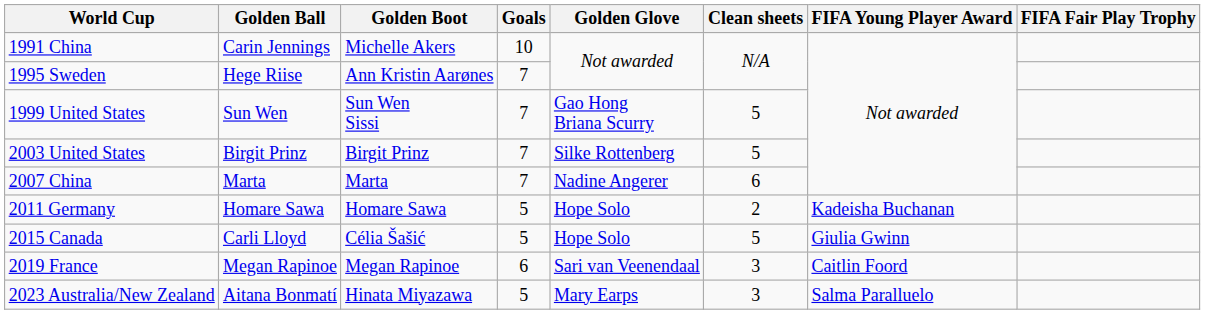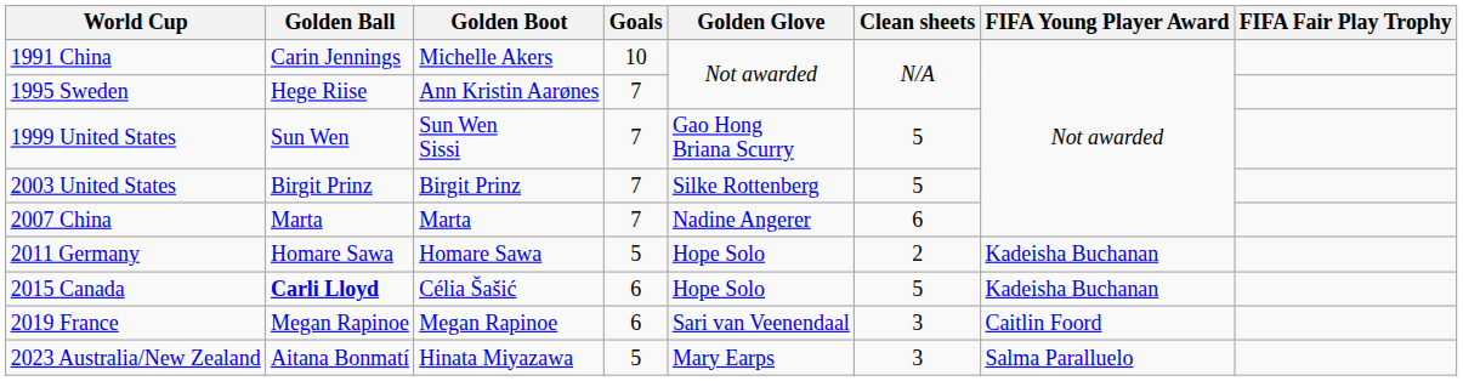 <table class="wikitable">
 <tr>
 <th>World Cup</th>
 <th>Golden Ball</th>
 <th>Golden Boot</th>
 <th>Goals</th>
 <th>Golden Glove</th>
 <th>Clean sheets</th>
 <th>FIFA Young Player Award</th>
 <th>FIFA Fair Play Trophy</th>
 </tr>
 <tr>
 <td> <a href='#'>1991 China</a></td>
 <td> <a href='#'>Carin Jennings</a></td>
 <td> <a href='#'>Michelle Akers</a></td>
 <td align=center>10</td>
 <td rowspan="2" align=center><em>Not awarded</em></td>
 <td rowspan="2" align=center><em>N/A</em></td>
 <td rowspan="5" align=center><em>Not awarded</em></td>
 <td></td>
 </tr>
 <tr>
 <td> <a href='#'>1995 Sweden</a></td>
 <td> <a href='#'>Hege Riise</a></td>
 <td> <a href='#'>Ann Kristin Aarønes</a></td>
 <td align=center>7</td>
 <td></td>
 </tr>
 <tr>
 <td> <a href='#'>1999 United States</a></td>
 <td> <a href='#'>Sun Wen</a></td>
 <td> <a href='#'>Sun Wen</a><br> <a href='#'>Sissi</a></td>
 <td align=center>7</td>
 <td> <a href='#'>Gao Hong</a><br> <a href='#'>Briana Scurry</a></td>
 <td align=center>5</td>
 <td></td>
 </tr>
 <tr>
 <td> <a href='#'>2003 United States</a></td>
 <td> <a href='#'>Birgit Prinz</a></td>
 <td> <a href='#'>Birgit Prinz</a></td>
 <td align=center>7</td>
 <td> <a href='#'>Silke Rottenberg</a></td>
 <td align=center>5</td>
 <td></td>
 </tr>
 <tr>
 <td> <a href='#'>2007 China</a></td>
 <td> <a href='#'>Marta</a></td>
 <td> <a href='#'>Marta</a></td>
 <td align=center>7</td>
 <td> <a href='#'>Nadine Angerer</a></td>
 <td align=center>6</td>
 <td></td>
 </tr>
 <tr>
 <td> <a href='#'>2011 Germany</a></td>
 <td> <a href='#'>Homare Sawa</a></td>
 <td> <a href='#'>Homare Sawa</a></td>
 <td align=center>5</td>
 <td> <a href='#'>Hope Solo</a></td>
 <td align=center>2</td>
 <td> <a href='#'>Kadeisha Buchanan</a></td>
 <td></td>
 </tr>
 <tr>
 <td> <a href='#'>2015 Canada</a></td>
-<td> <a href='#'>Carli Lloyd</a></td>
+<td><strong> <a href='#'>Carli Lloyd</a></strong></td>
 <td> <a href='#'>Célia Šašić</a></td>
-<td align=center>5</td>
+<td align=center>6</td>
 <td> <a href='#'>Hope Solo</a></td>
 <td align=center>5</td>
-<td> <a href='#'>Giulia Gwinn</a></td>
+<td> <a href='#'>Kadeisha Buchanan</a></td>
 <td></td>
 </tr>
 <tr>
 <td> <a href='#'>2019 France</a></td>
 <td> <a href='#'>Megan Rapinoe</a></td>
 <td> <a href='#'>Megan Rapinoe</a></td>
 <td align=center>6</td>
 <td> <a href='#'>Sari van Veenendaal</a></td>
 <td align=center>3</td>
 <td> <a href='#'>Caitlin Foord</a></td>
 <td></td>
 </tr>
 <tr>
 <td> <a href='#'>2023 Australia/New Zealand</a></td>
 <td> <a href='#'>Aitana Bonmatí</a></td>
 <td> <a href='#'>Hinata Miyazawa</a></td>
 <td align=center>5</td>
 <td> <a href='#'>Mary Earps</a></td>
 <td align=center>3</td>
 <td> <a href='#'>Salma Paralluelo</a></td>
 <td></td>
 </tr>
 </table>
